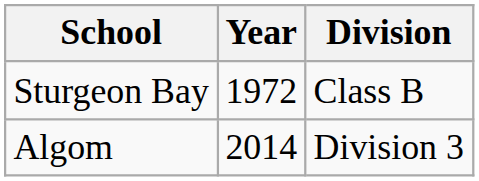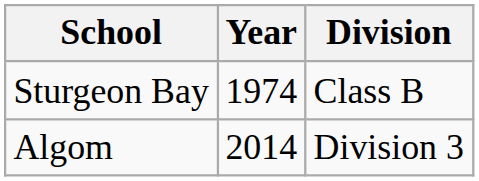 <table class="wikitable">
 <tr>
 <th>School</th>
 <th>Year</th>
 <th>Division</th>
 </tr>
 <tr>
 <td>Sturgeon Bay</td>
-<td>1972</td>
+<td>1974</td>
 <td>Class B</td>
 </tr>
 <tr>
 <td>Algom</td>
 <td>2014</td>
 <td>Division 3</td>
 </tr>
 </table>
